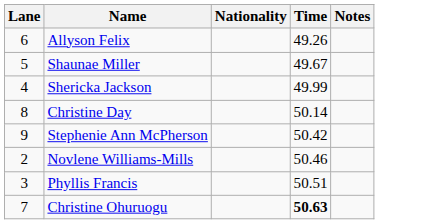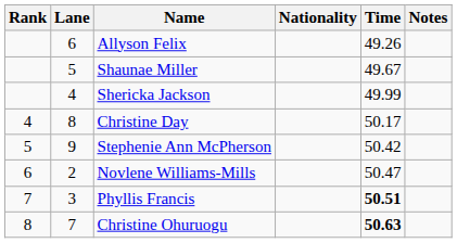 <table class="wikitable sortable" style="text-align:center">
 <tr>
+<th>Rank</th>
 <th>Lane</th>
 <th>Name</th>
 <th>Nationality</th>
 <th>Time</th>
 <th>Notes</th>
 </tr>
 <tr>
+<td></td>
 <td>6</td>
 <td align=left><a href='#'>Allyson Felix</a></td>
 <td align=left></td>
 <td>49.26</td>
 <td></td>
 </tr>
 <tr>
+<td></td>
 <td>5</td>
 <td align=left><a href='#'>Shaunae Miller</a></td>
 <td align=left></td>
 <td>49.67</td>
 <td></td>
 </tr>
 <tr>
+<td></td>
 <td>4</td>
 <td align=left><a href='#'>Shericka Jackson</a></td>
 <td align=left></td>
 <td>49.99</td>
 <td></td>
 </tr>
 <tr>
+<td>4</td>
 <td>8</td>
 <td align=left><a href='#'>Christine Day</a></td>
 <td align=left></td>
-<td>50.14</td>
+<td>50.17</td>
 <td></td>
 </tr>
 <tr>
+<td>5</td>
 <td>9</td>
 <td align=left><a href='#'>Stephenie Ann McPherson</a></td>
 <td align=left></td>
 <td>50.42</td>
 <td></td>
 </tr>
 <tr>
+<td>6</td>
 <td>2</td>
 <td align=left><a href='#'>Novlene Williams-Mills</a></td>
 <td align=left></td>
-<td>50.46</td>
+<td>50.47</td>
 <td></td>
 </tr>
 <tr>
+<td>7</td>
 <td>3</td>
 <td align=left><a href='#'>Phyllis Francis</a></td>
 <td align=left></td>
-<td>50.51</td>
+<td><strong>50.51</strong></td>
 <td></td>
 </tr>
 <tr>
+<td>8</td>
 <td>7</td>
 <td align=left><a href='#'>Christine Ohuruogu</a></td>
 <td align=left></td>
 <td><strong>50.63</strong></td>
 <td></td>
 </tr>
 </table>
